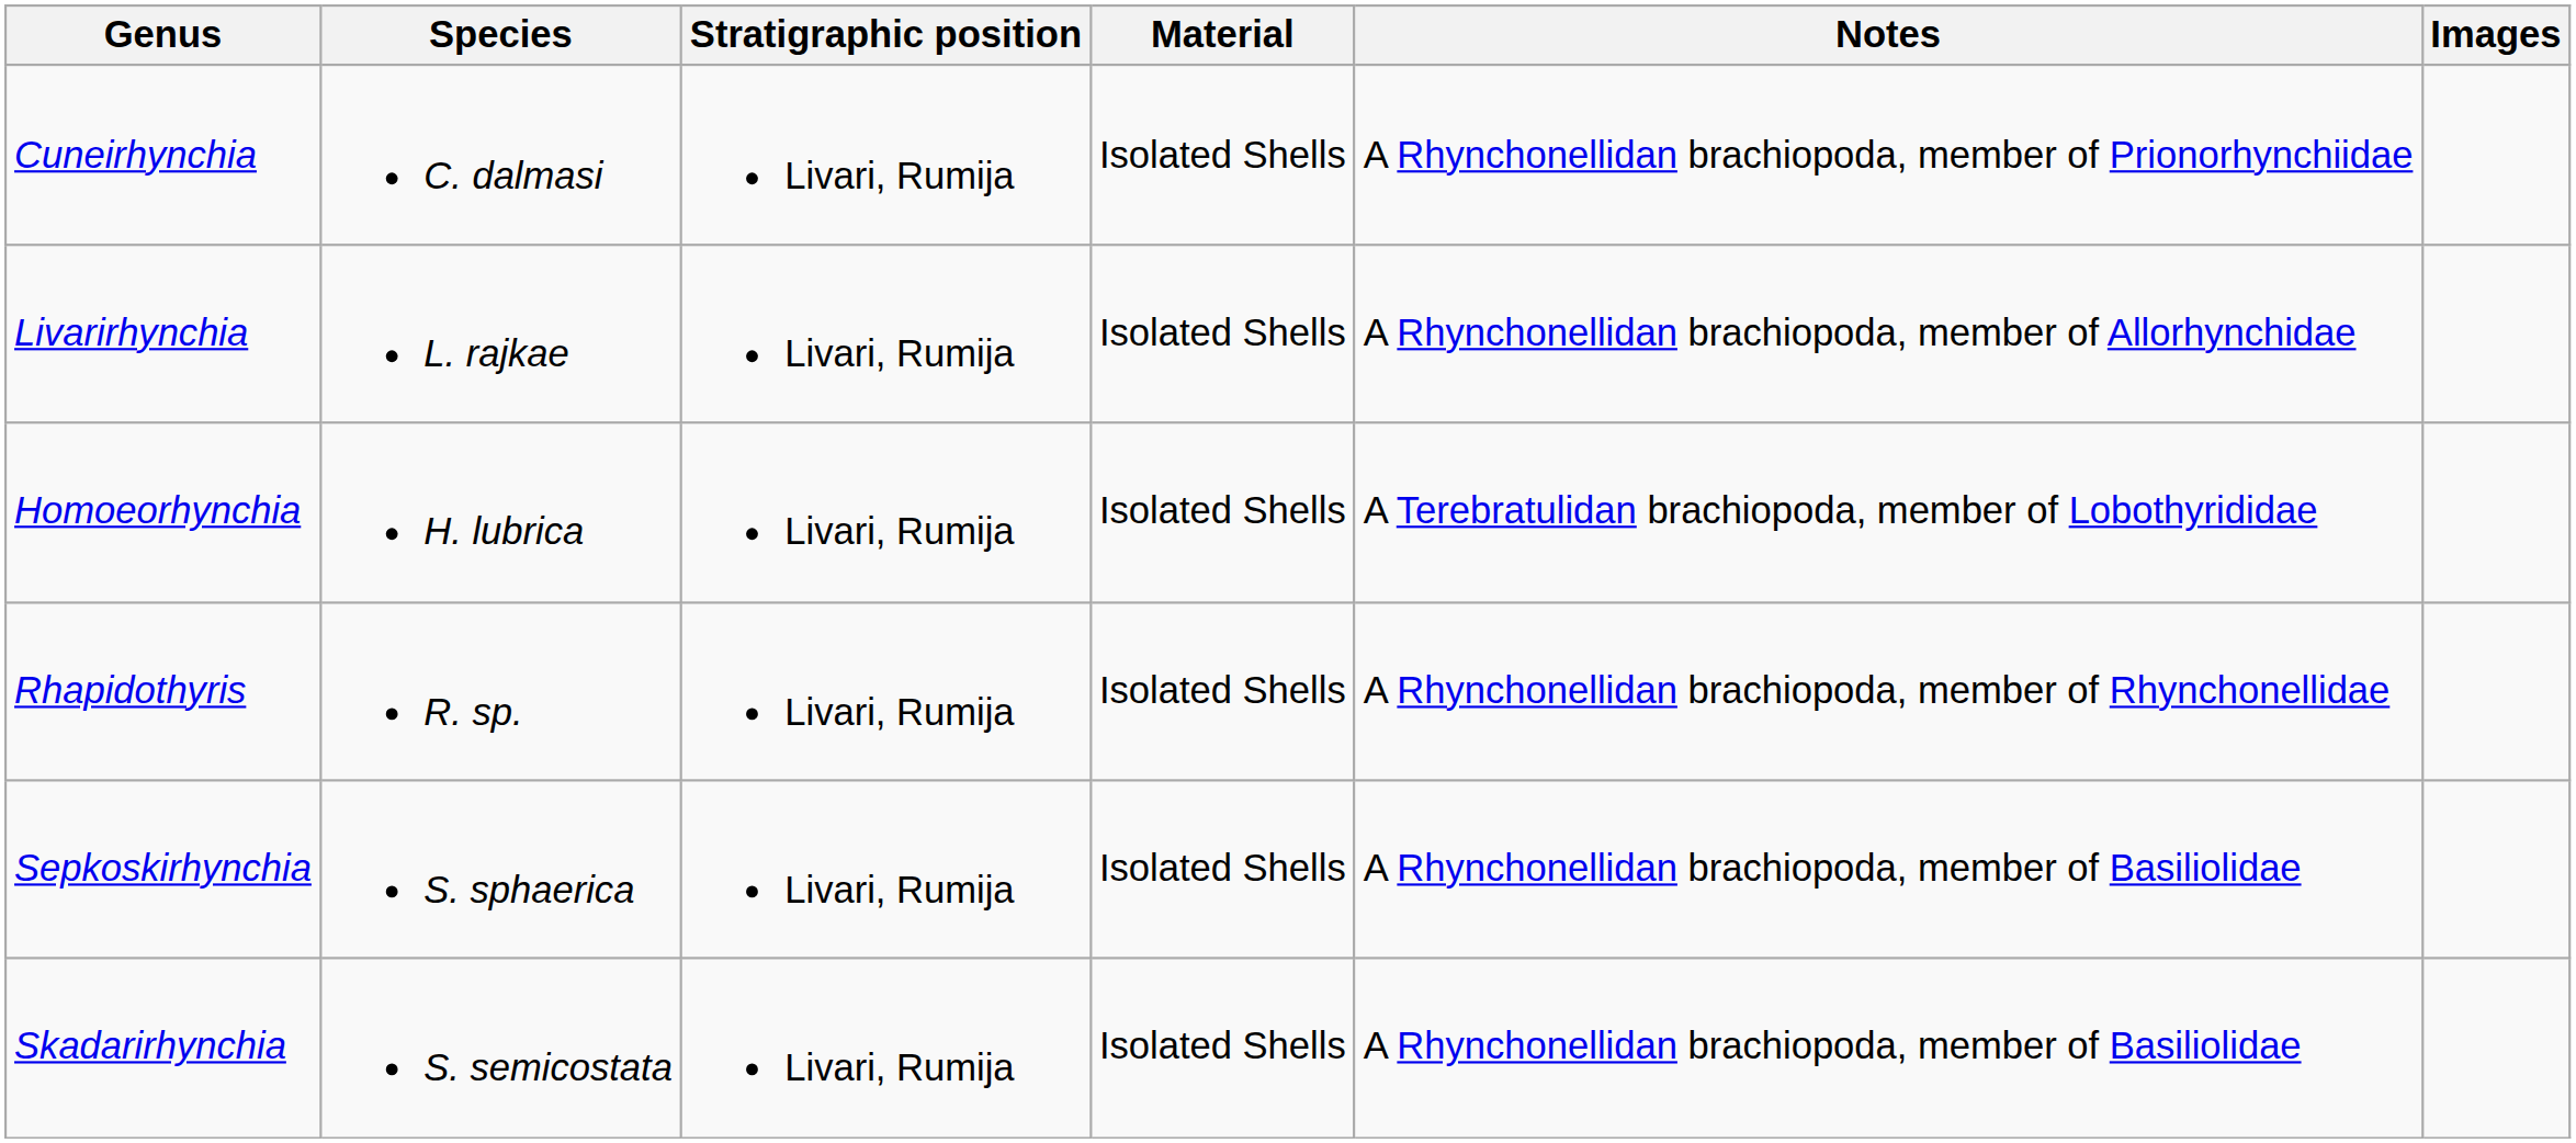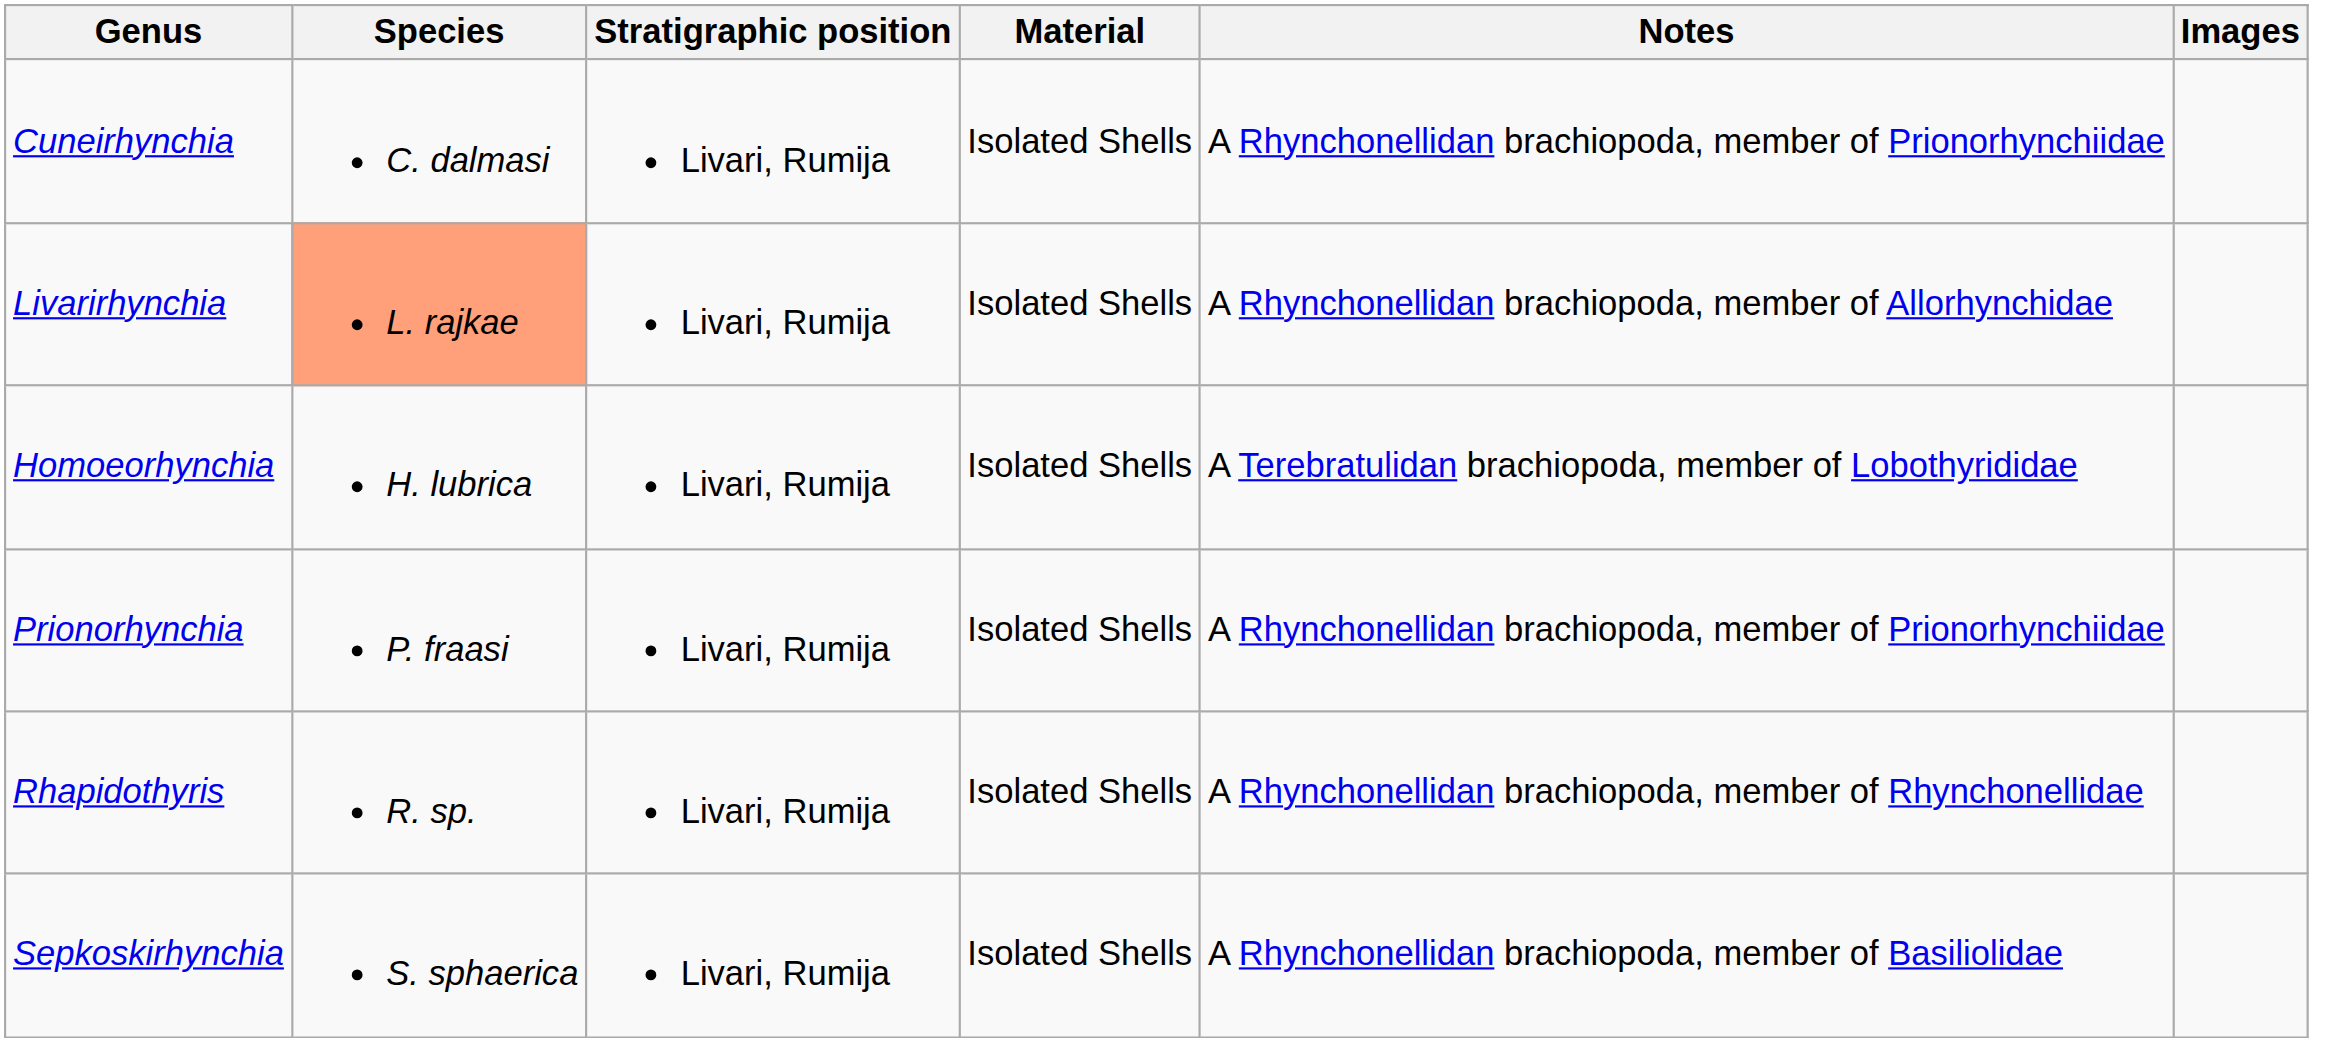 <table class="wikitable">
 <tr>
 <th>Genus</th>
 <th>Species</th>
 <th>Stratigraphic position</th>
 <th>Material</th>
 <th>Notes</th>
 <th>Images</th>
 </tr>
 <tr>
 <td><em><a href='#'>Cuneirhynchia</a></em></td>
 <td><br><ul><li><em>C. dalmasi</em></li></ul></td>
 <td><br><ul><li>Livari, Rumija</li></ul></td>
 <td>Isolated Shells</td>
 <td>A  <a href='#'>Rhynchonellidan</a> brachiopoda, member of <a href='#'>Prionorhynchiidae</a></td>
 <td></td>
 </tr>
 <tr>
 <td><em><a href='#'>Livarirhynchia</a></em></td>
-<td><br><ul><li><em>L. rajkae</em></li></ul></td>
+<td style="background: lightsalmon;"><br><ul><li><em>L. rajkae</em></li></ul></td>
 <td><br><ul><li>Livari, Rumija</li></ul></td>
 <td>Isolated Shells</td>
 <td>A  <a href='#'>Rhynchonellidan</a> brachiopoda, member of <a href='#'>Allorhynchidae</a></td>
 <td></td>
 </tr>
 <tr>
 <td><em><a href='#'>Homoeorhynchia</a></em></td>
 <td><br><ul><li><em>H. lubrica</em></li></ul></td>
 <td><br><ul><li>Livari, Rumija</li></ul></td>
 <td>Isolated Shells</td>
 <td>A <a href='#'>Terebratulidan</a> brachiopoda, member of <a href='#'>Lobothyrididae</a></td>
+<td></td>
+</tr>
+<tr>
+<td><em><a href='#'>Prionorhynchia</a></em></td>
+<td><br><ul><li><em>P. fraasi</em></li></ul></td>
+<td><br><ul><li>Livari, Rumija</li></ul></td>
+<td>Isolated Shells</td>
+<td>A  <a href='#'>Rhynchonellidan</a> brachiopoda, member of <a href='#'>Prionorhynchiidae</a></td>
 <td></td>
 </tr>
 <tr>
 <td><em><a href='#'>Rhapidothyris</a></em></td>
 <td><br><ul><li><em>R. sp.</em></li></ul></td>
 <td><br><ul><li>Livari, Rumija</li></ul></td>
 <td>Isolated Shells</td>
 <td>A  <a href='#'>Rhynchonellidan</a> brachiopoda, member of <a href='#'>Rhynchonellidae</a></td>
 <td></td>
 </tr>
 <tr>
 <td><em><a href='#'>Sepkoskirhynchia</a></em></td>
 <td><br><ul><li><em>S. sphaerica</em></li></ul></td>
 <td><br><ul><li>Livari, Rumija</li></ul></td>
 <td>Isolated Shells</td>
 <td>A  <a href='#'>Rhynchonellidan</a> brachiopoda, member of <a href='#'>Basiliolidae</a></td>
 <td></td>
 </tr>
-<tr>
-<td><em><a href='#'>Skadarirhynchia</a></em></td>
-<td><br><ul><li><em>S. semicostata</em></li></ul></td>
-<td><br><ul><li>Livari, Rumija</li></ul></td>
-<td>Isolated Shells</td>
-<td>A  <a href='#'>Rhynchonellidan</a> brachiopoda, member of <a href='#'>Basiliolidae</a></td>
-<td></td>
-</tr>
 </table>
